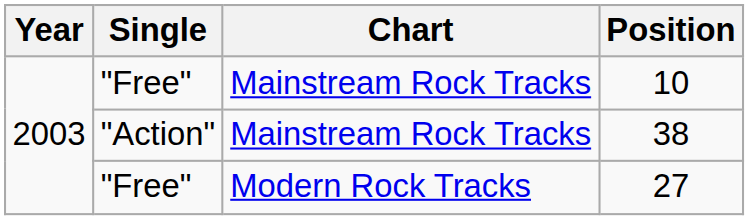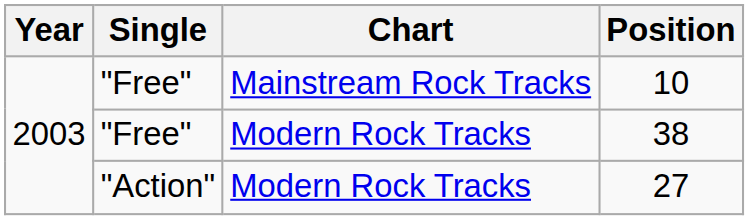 <table class="wikitable">
 <tr>
 <th>Year</th>
 <th>Single</th>
 <th>Chart</th>
 <th>Position</th>
 </tr>
 <tr>
 <td rowspan="3">2003</td>
 <td>"Free"</td>
 <td><a href='#'>Mainstream Rock Tracks</a></td>
 <td align="center">10</td>
 </tr>
 <tr>
-<td>"Action"</td>
-<td><a href='#'>Mainstream Rock Tracks</a></td>
+<td>"Free"</td>
+<td><a href='#'>Modern Rock Tracks</a></td>
 <td align="center">38</td>
 </tr>
 <tr>
-<td>"Free"</td>
+<td>"Action"</td>
 <td><a href='#'>Modern Rock Tracks</a></td>
 <td align="center">27</td>
 </tr>
 </table>
